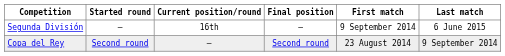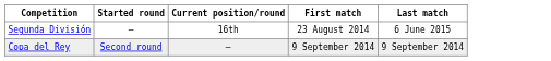 <table cellpadding="4" cellspacing="0" border="1" style="text-align: center; font-size: 85%; border: gray solid 1px; border-collapse: collapse;">
 <tr align="center" bgcolor="#FFFFFF">
 <th>Competition</th>
 <th>Started round</th>
 <th>Current position/round</th>
-<th>Final position</th>
 <th>First match</th>
 <th>Last match</th>
 </tr>
 <tr>
 <td align="left"><a href='#'>Segunda División</a></td>
 <td>—</td>
 <td bgcolor="#FFFFFF">16th</td>
-<td>—</td>
-<td>9 September 2014</td>
+<td>23 August 2014</td>
 <td>6 June 2015</td>
 </tr>
 <tr bgcolor="#EFEFEF">
 <td align="left"><a href='#'>Copa del Rey</a></td>
 <td><a href='#'>Second round</a></td>
 <td>—</td>
-<td><a href='#'>Second round</a></td>
-<td>23 August 2014</td>
+<td>9 September 2014</td>
 <td>9 September 2014</td>
 </tr>
 </table>
